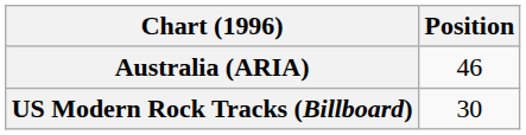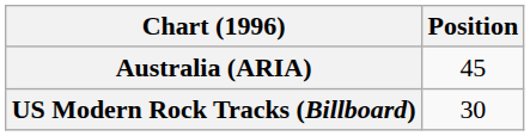 <table class="wikitable plainrowheaders" style="text-align:center">
 <tr>
 <th scope="col">Chart (1996)</th>
 <th scope="col">Position</th>
 </tr>
 <tr>
 <th scope="row">Australia (ARIA)</th>
-<td>46</td>
+<td>45</td>
 </tr>
 <tr>
 <th scope="row">US Modern Rock Tracks (<em>Billboard</em>)</th>
 <td>30</td>
 </tr>
 </table>
